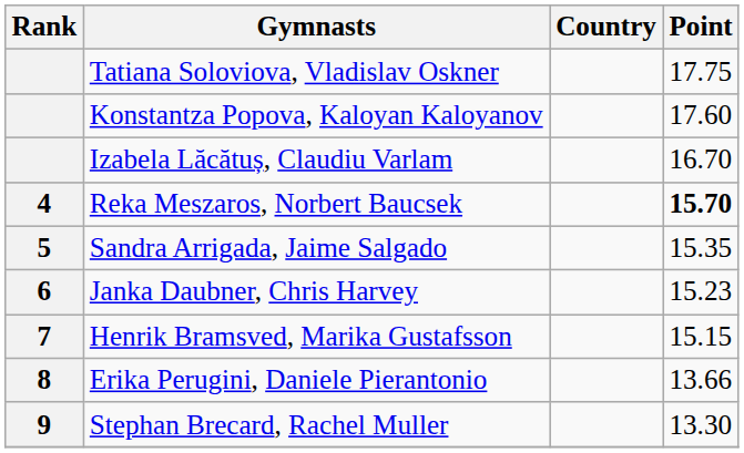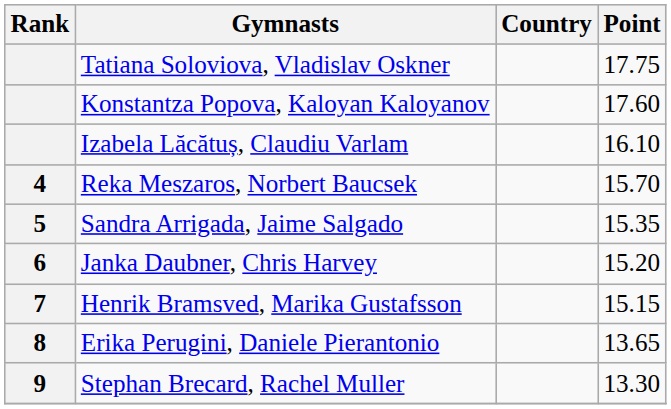 <table class="wikitable sortable">
 <tr>
 <th>Rank</th>
 <th>Gymnasts</th>
 <th>Country</th>
 <th>Point</th>
 </tr>
 <tr>
 <th></th>
 <td><a href='#'>Tatiana Soloviova</a>, <a href='#'>Vladislav Oskner</a></td>
 <td></td>
 <td>17.75</td>
 </tr>
 <tr>
 <th></th>
 <td><a href='#'>Konstantza Popova</a>, <a href='#'>Kaloyan Kaloyanov</a></td>
 <td></td>
 <td>17.60</td>
 </tr>
 <tr>
 <th></th>
 <td><a href='#'>Izabela Lăcătuș</a>, <a href='#'>Claudiu Varlam</a></td>
 <td></td>
-<td>16.70</td>
+<td>16.10</td>
 </tr>
 <tr>
 <th>4</th>
 <td><a href='#'>Reka Meszaros</a>, <a href='#'>Norbert Baucsek</a></td>
 <td></td>
-<td><strong>15.70</strong></td>
+<td>15.70</td>
 </tr>
 <tr>
 <th>5</th>
 <td><a href='#'>Sandra Arrigada</a>, <a href='#'>Jaime Salgado</a></td>
 <td></td>
 <td>15.35</td>
 </tr>
 <tr>
 <th>6</th>
 <td><a href='#'>Janka Daubner</a>, <a href='#'>Chris Harvey</a></td>
 <td></td>
-<td>15.23</td>
+<td>15.20</td>
 </tr>
 <tr>
 <th>7</th>
 <td><a href='#'>Henrik Bramsved</a>, <a href='#'>Marika Gustafsson</a></td>
 <td></td>
 <td>15.15</td>
 </tr>
 <tr>
 <th>8</th>
 <td><a href='#'>Erika Perugini</a>, <a href='#'>Daniele Pierantonio</a></td>
 <td></td>
-<td>13.66</td>
+<td>13.65</td>
 </tr>
 <tr>
 <th>9</th>
 <td><a href='#'>Stephan Brecard</a>, <a href='#'>Rachel Muller</a></td>
 <td></td>
 <td>13.30</td>
 </tr>
 <tr>
 </tr>
 </table>
